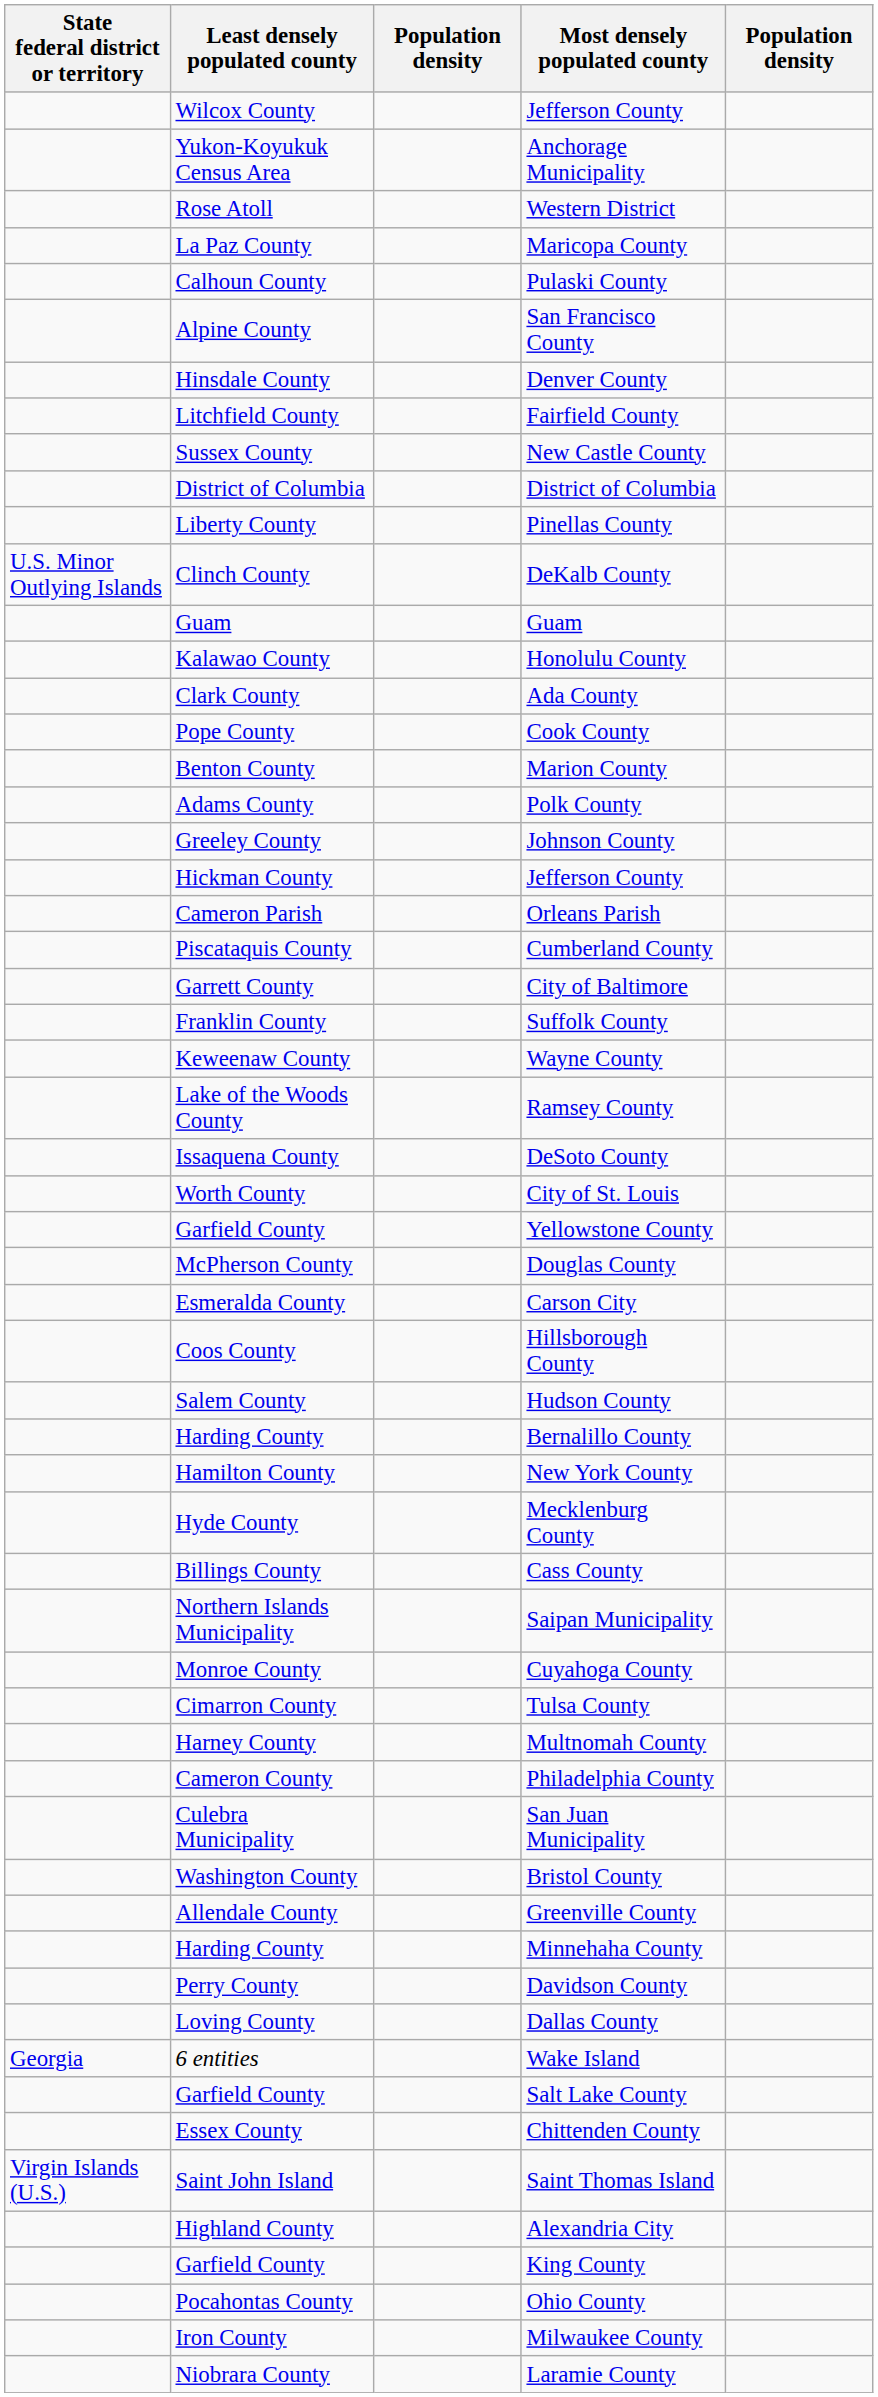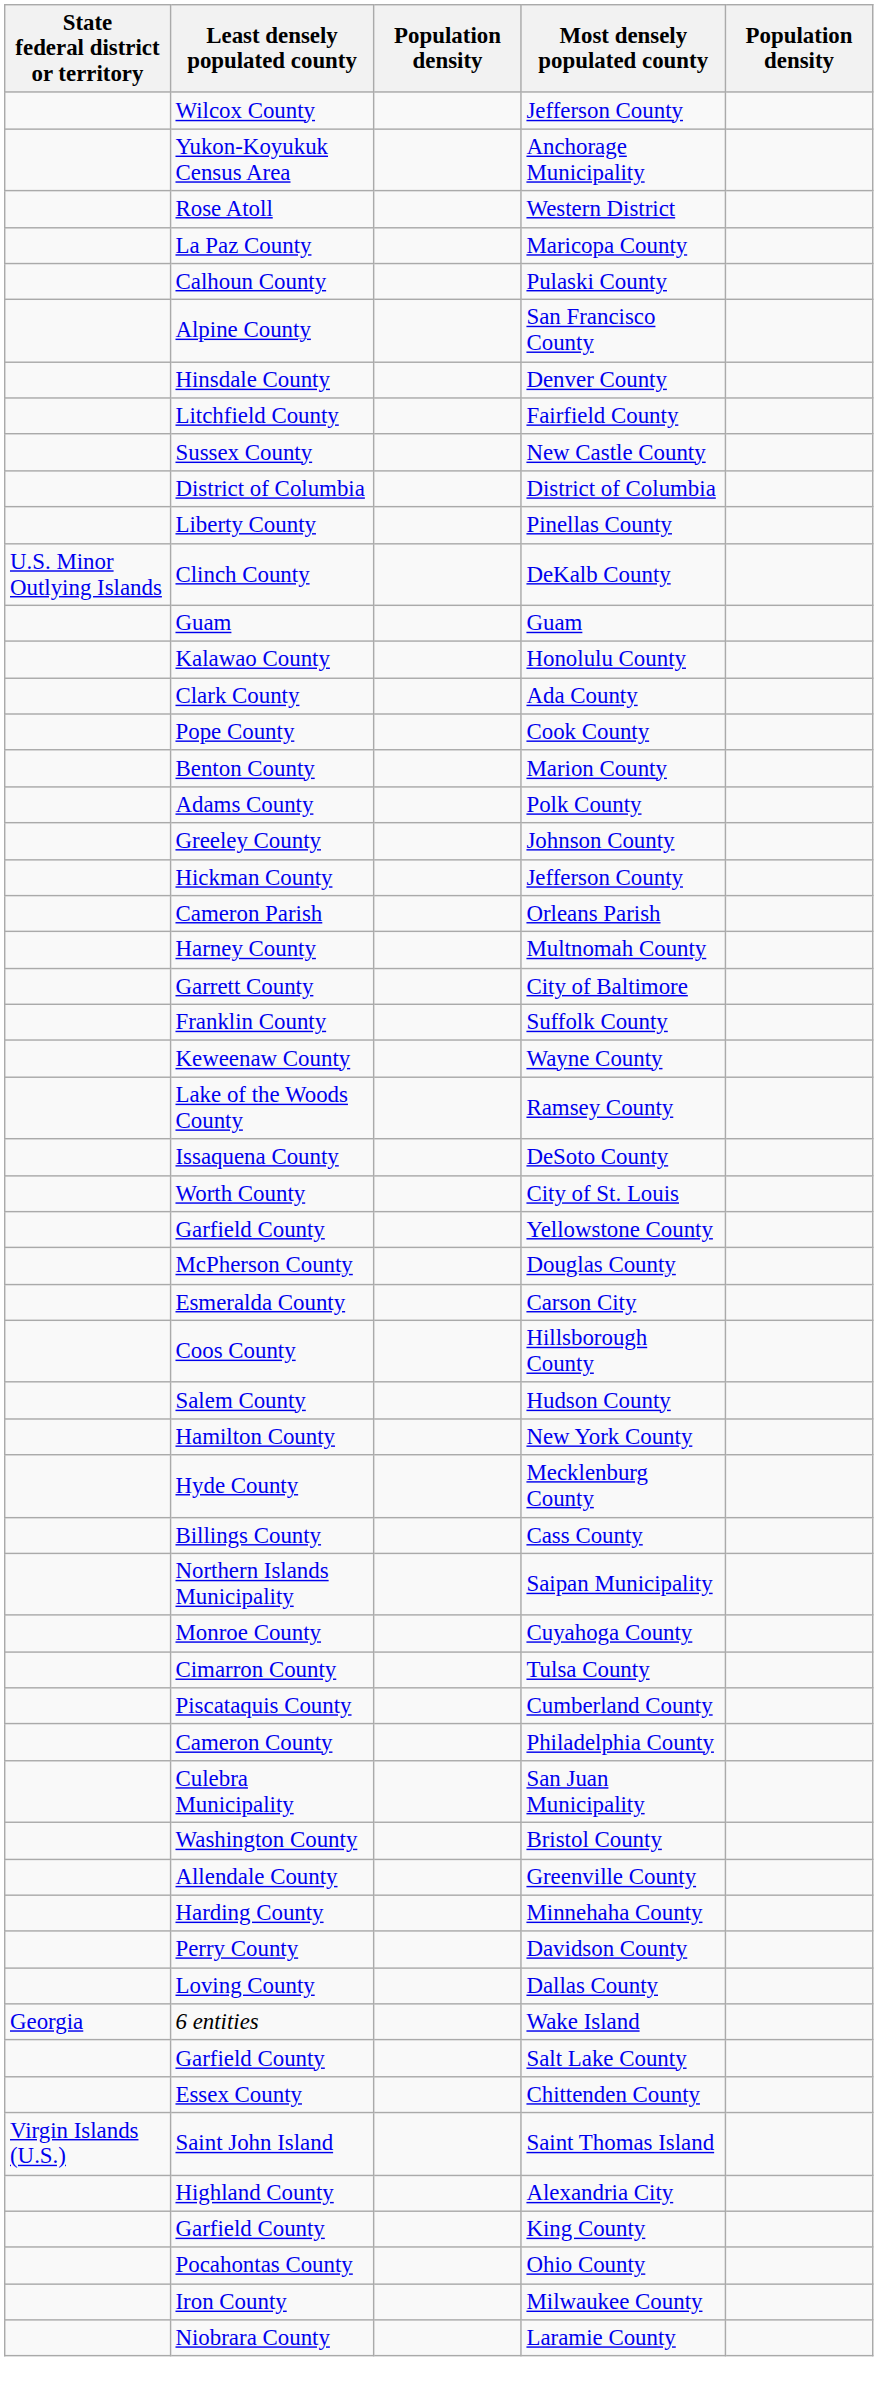 <table class="wikitable sortable">
 <tr>
 <th>State<br> federal district <br> or territory</th>
 <th>Least densely populated county</th>
 <th data-sort-type="number">Population density</th>
 <th>Most densely populated county</th>
 <th data-sort-type="number">Population density</th>
 </tr>
 <tr>
 <td></td>
 <td><a href='#'>Wilcox County</a></td>
 <td></td>
 <td><a href='#'>Jefferson County</a></td>
 <td></td>
 </tr>
 <tr>
 <td></td>
 <td><a href='#'>Yukon-Koyukuk Census Area</a></td>
 <td></td>
 <td><a href='#'>Anchorage Municipality</a></td>
 <td></td>
 </tr>
 <tr>
 <td></td>
 <td><a href='#'>Rose Atoll</a> </td>
 <td></td>
 <td><a href='#'>Western District</a></td>
 <td></td>
 </tr>
 <tr>
 <td></td>
 <td><a href='#'>La Paz County</a></td>
 <td></td>
 <td><a href='#'>Maricopa County</a></td>
 <td></td>
 </tr>
 <tr>
 <td></td>
 <td><a href='#'>Calhoun County</a></td>
 <td></td>
 <td><a href='#'>Pulaski County</a></td>
 <td></td>
 </tr>
 <tr>
 <td></td>
 <td><a href='#'>Alpine County</a></td>
 <td></td>
 <td><a href='#'>San Francisco County</a></td>
 <td></td>
 </tr>
 <tr>
 <td></td>
 <td><a href='#'>Hinsdale County</a></td>
 <td></td>
 <td><a href='#'>Denver County</a></td>
 <td></td>
 </tr>
 <tr>
 <td></td>
 <td><a href='#'>Litchfield County</a></td>
 <td></td>
 <td><a href='#'>Fairfield County</a></td>
 <td></td>
 </tr>
 <tr>
 <td></td>
 <td><a href='#'>Sussex County</a></td>
 <td></td>
 <td><a href='#'>New Castle County</a></td>
 <td></td>
 </tr>
 <tr>
 <td></td>
 <td><a href='#'>District of Columbia</a></td>
 <td></td>
 <td><a href='#'>District of Columbia</a></td>
 <td></td>
 </tr>
 <tr>
 <td></td>
 <td><a href='#'>Liberty County</a></td>
 <td></td>
 <td><a href='#'>Pinellas County</a></td>
 <td></td>
 </tr>
 <tr>
 <td> <a href='#'>U.S. Minor Outlying Islands</a></td>
 <td><a href='#'>Clinch County</a></td>
 <td></td>
 <td><a href='#'>DeKalb County</a></td>
 <td></td>
 </tr>
 <tr>
 <td></td>
 <td><a href='#'>Guam</a></td>
 <td></td>
 <td><a href='#'>Guam</a></td>
 <td></td>
 </tr>
 <tr>
 <td></td>
 <td><a href='#'>Kalawao County</a></td>
 <td></td>
 <td><a href='#'>Honolulu County</a></td>
 <td></td>
 </tr>
 <tr>
 <td></td>
 <td><a href='#'>Clark County</a></td>
 <td></td>
 <td><a href='#'>Ada County</a></td>
 <td></td>
 </tr>
 <tr>
 <td></td>
 <td><a href='#'>Pope County</a></td>
 <td></td>
 <td><a href='#'>Cook County</a></td>
 <td></td>
 </tr>
 <tr>
 <td></td>
 <td><a href='#'>Benton County</a></td>
 <td></td>
 <td><a href='#'>Marion County</a></td>
 <td></td>
 </tr>
 <tr>
 <td></td>
 <td><a href='#'>Adams County</a></td>
 <td></td>
 <td><a href='#'>Polk County</a></td>
 <td></td>
 </tr>
 <tr>
 <td></td>
 <td><a href='#'>Greeley County</a></td>
 <td></td>
 <td><a href='#'>Johnson County</a></td>
 <td></td>
 </tr>
 <tr>
 <td></td>
 <td><a href='#'>Hickman County</a></td>
 <td></td>
 <td><a href='#'>Jefferson County</a></td>
 <td></td>
 </tr>
 <tr>
 <td></td>
 <td><a href='#'>Cameron Parish</a></td>
 <td></td>
 <td><a href='#'>Orleans Parish</a></td>
 <td></td>
 </tr>
 <tr>
 <td></td>
-<td><a href='#'>Piscataquis County</a></td>
+<td><a href='#'>Harney County</a></td>
 <td></td>
-<td><a href='#'>Cumberland County</a></td>
+<td><a href='#'>Multnomah County</a></td>
 <td></td>
 </tr>
 <tr>
 <td></td>
 <td><a href='#'>Garrett County</a></td>
 <td></td>
 <td><a href='#'>City of Baltimore</a></td>
 <td></td>
 </tr>
 <tr>
 <td></td>
 <td><a href='#'>Franklin County</a></td>
 <td></td>
 <td><a href='#'>Suffolk County</a></td>
 <td></td>
 </tr>
 <tr>
 <td></td>
 <td><a href='#'>Keweenaw County</a></td>
 <td></td>
 <td><a href='#'>Wayne County</a></td>
 <td></td>
 </tr>
 <tr>
 <td></td>
 <td><a href='#'>Lake of the Woods County</a></td>
 <td></td>
 <td><a href='#'>Ramsey County</a></td>
 <td></td>
 </tr>
 <tr>
 <td></td>
 <td><a href='#'>Issaquena County</a></td>
 <td></td>
 <td><a href='#'>DeSoto County</a></td>
 <td></td>
 </tr>
 <tr>
 <td></td>
 <td><a href='#'>Worth County</a></td>
 <td></td>
 <td><a href='#'>City of St. Louis</a></td>
 <td></td>
 </tr>
 <tr>
 <td></td>
 <td><a href='#'>Garfield County</a></td>
 <td></td>
 <td><a href='#'>Yellowstone County</a></td>
 <td></td>
 </tr>
 <tr>
 <td></td>
 <td><a href='#'>McPherson County</a></td>
 <td></td>
 <td><a href='#'>Douglas County</a></td>
 <td></td>
 </tr>
 <tr>
 <td></td>
 <td><a href='#'>Esmeralda County</a></td>
 <td></td>
 <td><a href='#'>Carson City</a></td>
 <td></td>
 </tr>
 <tr>
 <td></td>
 <td><a href='#'>Coos County</a></td>
 <td></td>
 <td><a href='#'>Hillsborough County</a></td>
 <td></td>
 </tr>
 <tr>
 <td></td>
 <td><a href='#'>Salem County</a></td>
 <td></td>
 <td><a href='#'>Hudson County</a></td>
 <td></td>
 </tr>
 <tr>
 <td></td>
-<td><a href='#'>Harding County</a></td>
-<td></td>
-<td><a href='#'>Bernalillo County</a></td>
-<td></td>
-</tr>
-<tr>
-<td></td>
 <td><a href='#'>Hamilton County</a></td>
 <td></td>
 <td><a href='#'>New York County</a></td>
 <td></td>
 </tr>
 <tr>
 <td></td>
 <td><a href='#'>Hyde County</a></td>
 <td></td>
 <td><a href='#'>Mecklenburg County</a></td>
 <td></td>
 </tr>
 <tr>
 <td></td>
 <td><a href='#'>Billings County</a></td>
 <td></td>
 <td><a href='#'>Cass County</a></td>
 <td></td>
 </tr>
 <tr>
 <td></td>
 <td><a href='#'>Northern Islands Municipality</a> </td>
 <td></td>
 <td><a href='#'>Saipan Municipality</a></td>
 <td></td>
 </tr>
 <tr>
 <td></td>
 <td><a href='#'>Monroe County</a></td>
 <td></td>
 <td><a href='#'>Cuyahoga County</a></td>
 <td></td>
 </tr>
 <tr>
 <td></td>
 <td><a href='#'>Cimarron County</a></td>
 <td></td>
 <td><a href='#'>Tulsa County</a></td>
 <td></td>
 </tr>
 <tr>
 <td></td>
-<td><a href='#'>Harney County</a></td>
+<td><a href='#'>Piscataquis County</a></td>
 <td></td>
-<td><a href='#'>Multnomah County</a></td>
+<td><a href='#'>Cumberland County</a></td>
 <td></td>
 </tr>
 <tr>
 <td></td>
 <td><a href='#'>Cameron County</a></td>
 <td></td>
 <td><a href='#'>Philadelphia County</a></td>
 <td></td>
 </tr>
 <tr>
 <td></td>
 <td><a href='#'>Culebra Municipality</a></td>
 <td></td>
 <td><a href='#'>San Juan Municipality</a></td>
 <td></td>
 </tr>
 <tr>
 <td></td>
 <td><a href='#'>Washington County</a></td>
 <td></td>
 <td><a href='#'>Bristol County</a></td>
 <td></td>
 </tr>
 <tr>
 <td></td>
 <td><a href='#'>Allendale County</a></td>
 <td></td>
 <td><a href='#'>Greenville County</a></td>
 <td></td>
 </tr>
 <tr>
 <td></td>
 <td><a href='#'>Harding County</a></td>
 <td></td>
 <td><a href='#'>Minnehaha County</a></td>
 <td></td>
 </tr>
 <tr>
 <td></td>
 <td><a href='#'>Perry County</a></td>
 <td></td>
 <td><a href='#'>Davidson County</a></td>
 <td></td>
 </tr>
 <tr>
 <td></td>
 <td><a href='#'>Loving County</a></td>
 <td></td>
 <td><a href='#'>Dallas County</a></td>
 <td></td>
 </tr>
 <tr>
 <td> <a href='#'>Georgia</a></td>
 <td><em>6 entities</em> </td>
 <td></td>
 <td><a href='#'>Wake Island</a></td>
 <td></td>
 </tr>
 <tr>
 <td></td>
 <td><a href='#'>Garfield County</a></td>
 <td></td>
 <td><a href='#'>Salt Lake County</a></td>
 <td></td>
 </tr>
 <tr>
 <td></td>
 <td><a href='#'>Essex County</a></td>
 <td></td>
 <td><a href='#'>Chittenden County</a></td>
 <td></td>
 </tr>
 <tr>
 <td> <a href='#'>Virgin Islands (U.S.)</a></td>
 <td><a href='#'>Saint John Island</a></td>
 <td></td>
 <td><a href='#'>Saint Thomas Island</a></td>
 <td></td>
 </tr>
 <tr>
 <td></td>
 <td><a href='#'>Highland County</a></td>
 <td></td>
 <td><a href='#'>Alexandria City</a></td>
 <td></td>
 </tr>
 <tr>
 <td></td>
 <td><a href='#'>Garfield County</a></td>
 <td></td>
 <td><a href='#'>King County</a></td>
 <td></td>
 </tr>
 <tr>
 <td></td>
 <td><a href='#'>Pocahontas County</a></td>
 <td></td>
 <td><a href='#'>Ohio County</a></td>
 <td></td>
 </tr>
 <tr>
 <td></td>
 <td><a href='#'>Iron County</a></td>
 <td></td>
 <td><a href='#'>Milwaukee County</a></td>
 <td></td>
 </tr>
 <tr>
 <td></td>
 <td><a href='#'>Niobrara County</a></td>
 <td></td>
 <td><a href='#'>Laramie County</a></td>
 <td></td>
 </tr>
 </table>
